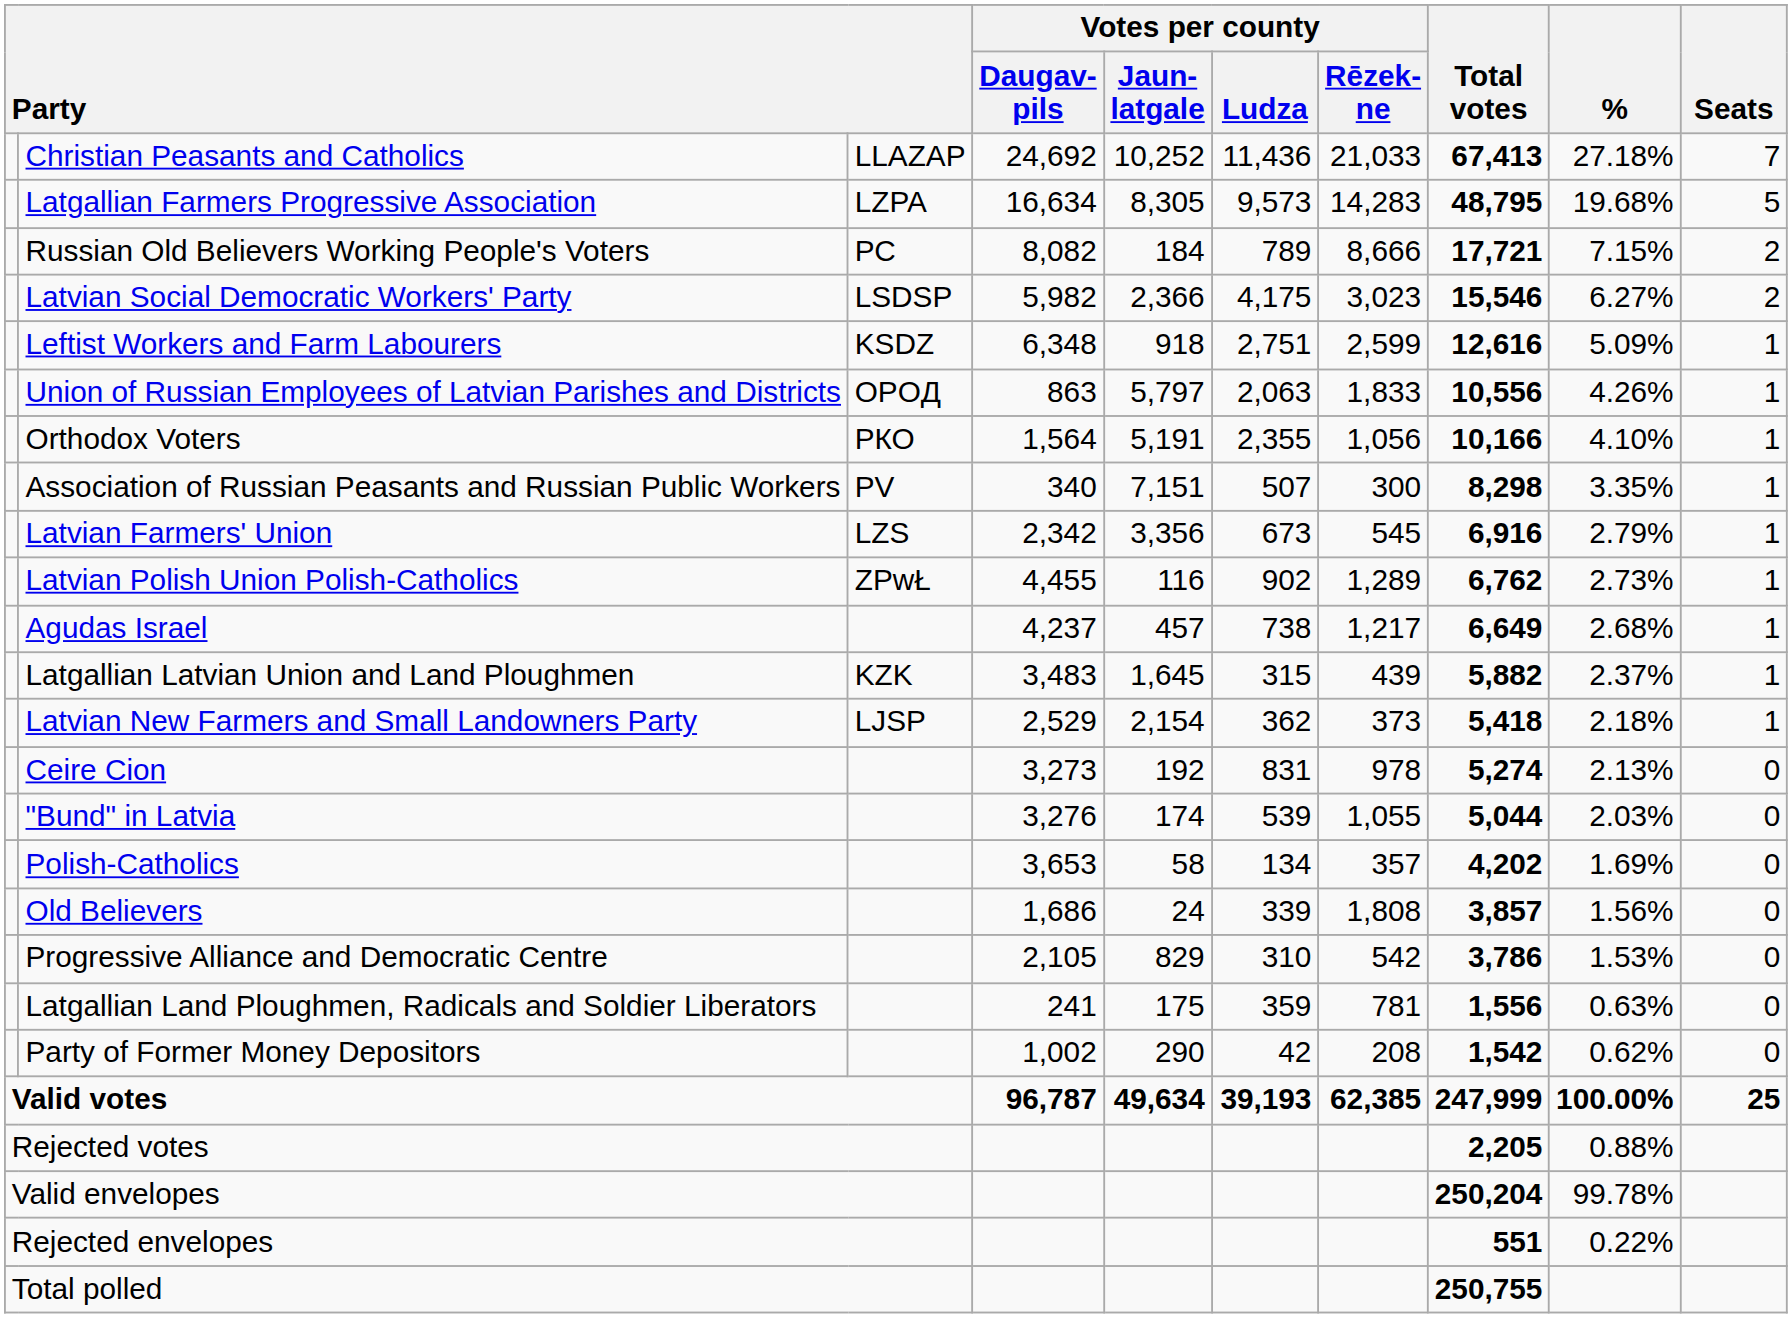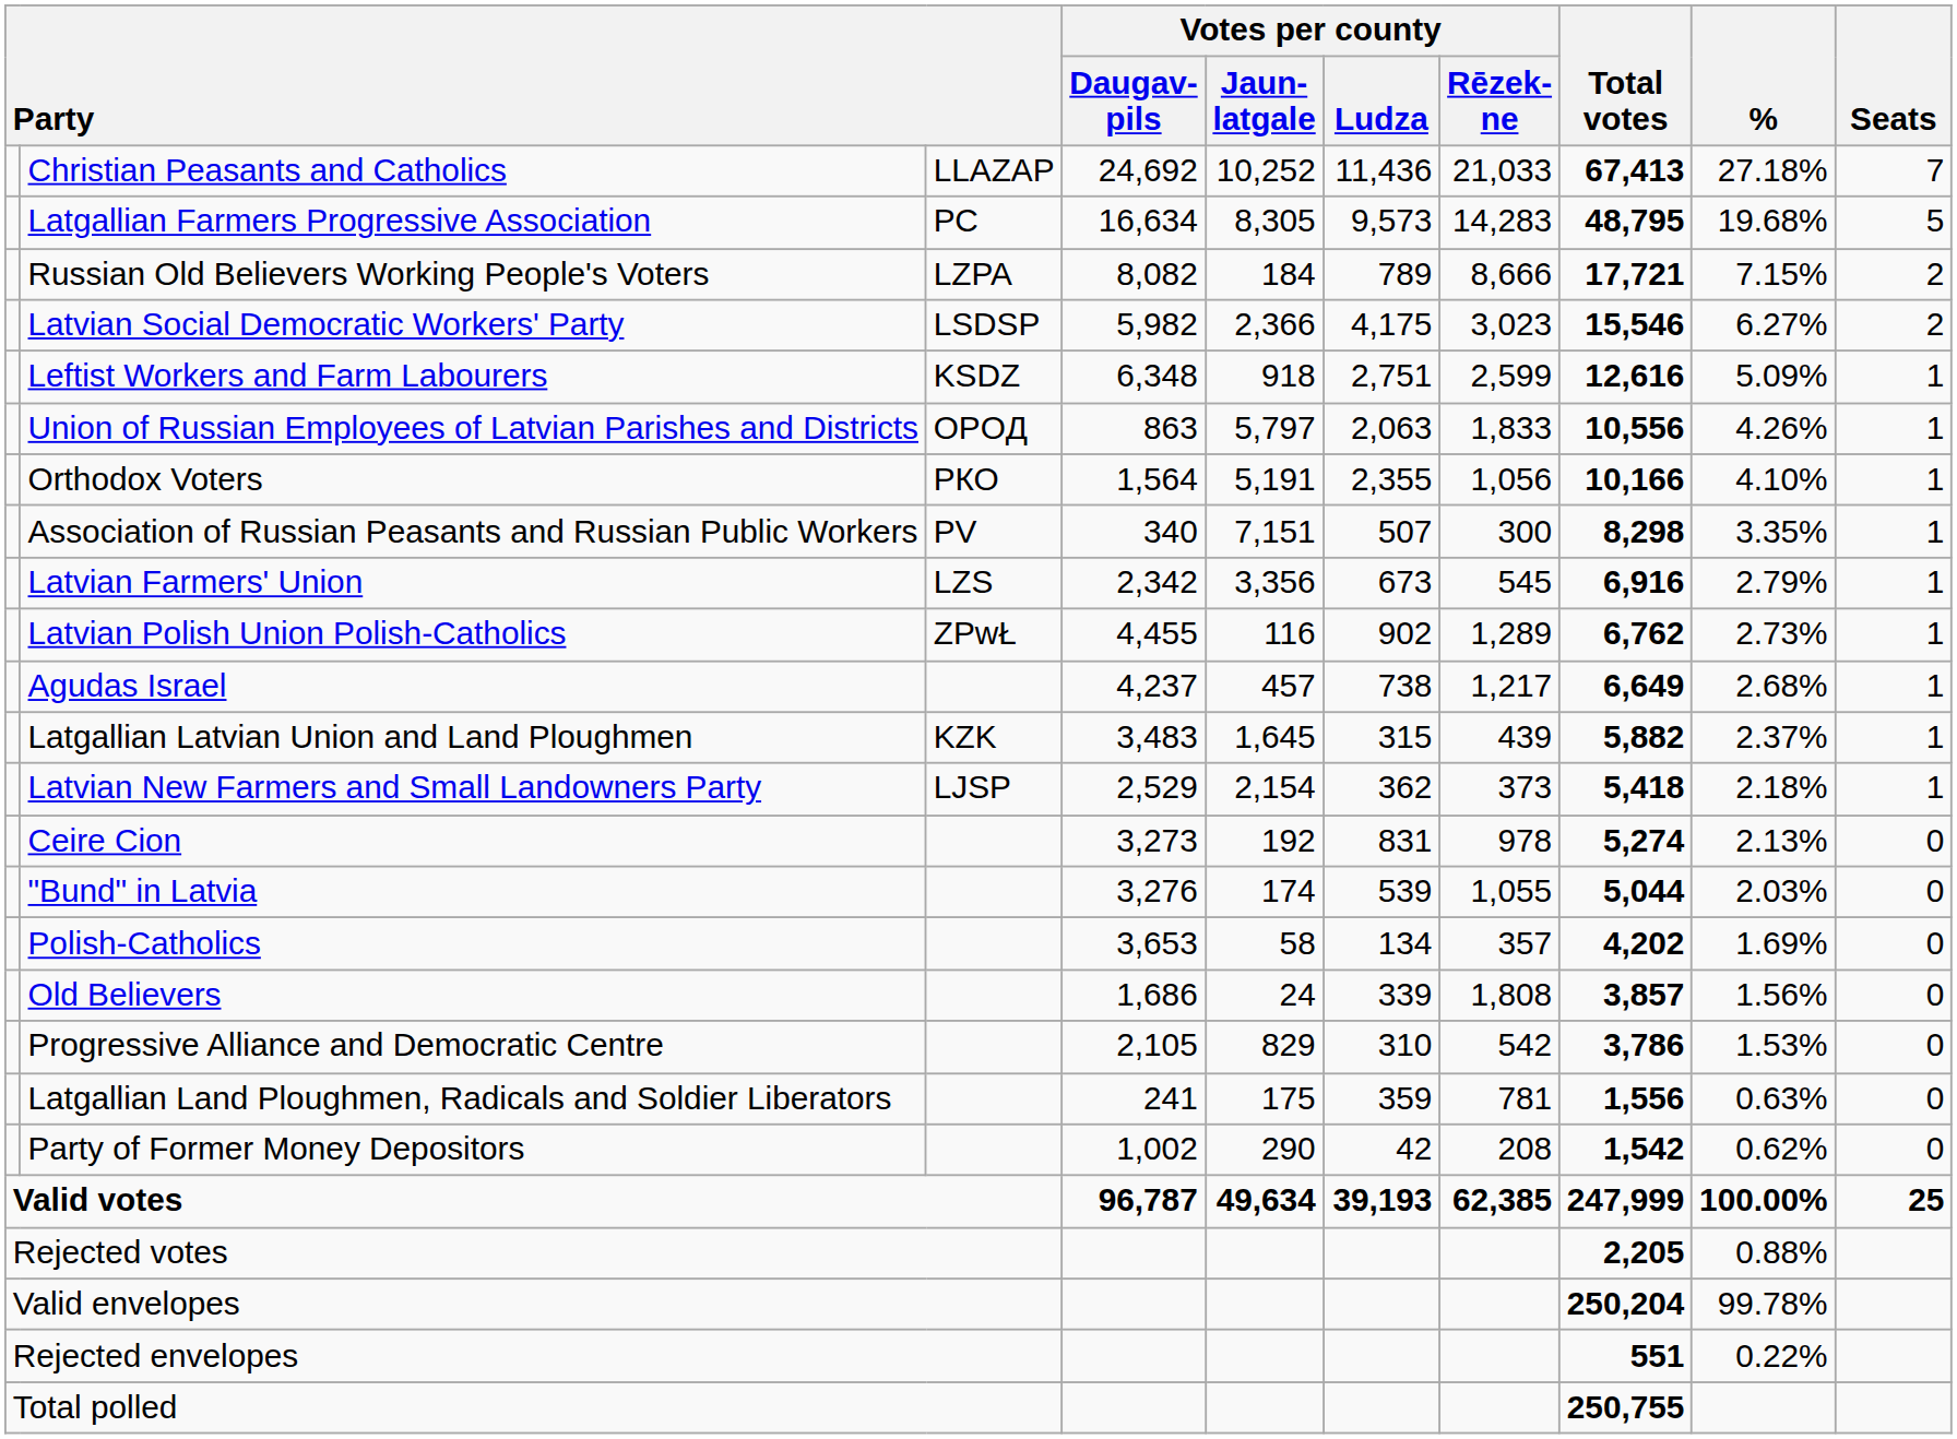 <table class="wikitable" border="1" style="text-align:right;">
 <tr>
 <th style="text-align:left;" valign=bottom rowspan=2 colspan=3>Party</th>
 <th colspan=4>Votes per county</th>
 <th align=center valign=bottom rowspan=2 width="50">Total votes</th>
 <th align=center valign=bottom rowspan=2 width="50">%</th>
 <th align=center valign=bottom rowspan=2 width="50">Seats</th>
 </tr>
 <tr>
 <th align=center valign=bottom width="50"><a href='#'>Daugav- pils</a></th>
 <th align=center valign=bottom width="50"><a href='#'>Jaun- latgale</a></th>
 <th align=center valign=bottom width="50"><a href='#'>Ludza</a></th>
 <th align=center valign=bottom width="50"><a href='#'>Rēzek- ne</a></th>
 </tr>
 <tr>
 <td></td>
 <td align=left><a href='#'>Christian Peasants and Catholics</a></td>
 <td align=left>LLAZAP</td>
 <td>24,692</td>
 <td>10,252</td>
 <td>11,436</td>
 <td>21,033</td>
 <td><strong>67,413</strong></td>
 <td>27.18%</td>
 <td>7</td>
 </tr>
 <tr>
 <td></td>
 <td align=left><a href='#'>Latgallian Farmers Progressive Association</a></td>
-<td align=left>LZPA</td>
+<td align=left>РС</td>
 <td>16,634</td>
 <td>8,305</td>
 <td>9,573</td>
 <td>14,283</td>
 <td><strong>48,795</strong></td>
 <td>19.68%</td>
 <td>5</td>
 </tr>
 <tr>
 <td></td>
 <td align=left>Russian Old Believers Working People's Voters</td>
-<td align=left>РС</td>
+<td align=left>LZPA</td>
 <td>8,082</td>
 <td>184</td>
 <td>789</td>
 <td>8,666</td>
 <td><strong>17,721</strong></td>
 <td>7.15%</td>
 <td>2</td>
 </tr>
 <tr>
 <td></td>
 <td align=left style="white-space: nowrap;"><a href='#'>Latvian Social Democratic Workers' Party</a></td>
 <td align=left>LSDSP</td>
 <td>5,982</td>
 <td>2,366</td>
 <td>4,175</td>
 <td>3,023</td>
 <td><strong>15,546</strong></td>
 <td>6.27%</td>
 <td>2</td>
 </tr>
 <tr>
 <td></td>
 <td align=left><a href='#'>Leftist Workers and Farm Labourers</a></td>
 <td align=left>KSDZ</td>
 <td>6,348</td>
 <td>918</td>
 <td>2,751</td>
 <td>2,599</td>
 <td><strong>12,616</strong></td>
 <td>5.09%</td>
 <td>1</td>
 </tr>
 <tr>
 <td></td>
 <td align=left><a href='#'>Union of Russian Employees of Latvian Parishes and Districts</a></td>
 <td align=left>OPOД</td>
 <td>863</td>
 <td>5,797</td>
 <td>2,063</td>
 <td>1,833</td>
 <td><strong>10,556</strong></td>
 <td>4.26%</td>
 <td>1</td>
 </tr>
 <tr>
 <td></td>
 <td align=left>Orthodox Voters</td>
 <td align=left>РКО</td>
 <td>1,564</td>
 <td>5,191</td>
 <td>2,355</td>
 <td>1,056</td>
 <td><strong>10,166</strong></td>
 <td>4.10%</td>
 <td>1</td>
 </tr>
 <tr>
 <td></td>
 <td align=left>Association of Russian Peasants and Russian Public Workers</td>
 <td align=left>PV</td>
 <td>340</td>
 <td>7,151</td>
 <td>507</td>
 <td>300</td>
 <td><strong>8,298</strong></td>
 <td>3.35%</td>
 <td>1</td>
 </tr>
 <tr>
 <td></td>
 <td align=left><a href='#'>Latvian Farmers' Union</a></td>
 <td align=left>LZS</td>
 <td>2,342</td>
 <td>3,356</td>
 <td>673</td>
 <td>545</td>
 <td><strong>6,916</strong></td>
 <td>2.79%</td>
 <td>1</td>
 </tr>
 <tr>
 <td></td>
 <td align=left><a href='#'>Latvian Polish Union Polish-Catholics</a></td>
 <td align=left>ZPwŁ</td>
 <td>4,455</td>
 <td>116</td>
 <td>902</td>
 <td>1,289</td>
 <td><strong>6,762</strong></td>
 <td>2.73%</td>
 <td>1</td>
 </tr>
 <tr>
 <td></td>
 <td align=left><a href='#'>Agudas Israel</a></td>
 <td align=left></td>
 <td>4,237</td>
 <td>457</td>
 <td>738</td>
 <td>1,217</td>
 <td><strong>6,649</strong></td>
 <td>2.68%</td>
 <td>1</td>
 </tr>
 <tr>
 <td></td>
 <td align=left>Latgallian Latvian Union and Land Ploughmen</td>
 <td align=left>KZK</td>
 <td>3,483</td>
 <td>1,645</td>
 <td>315</td>
 <td>439</td>
 <td><strong>5,882</strong></td>
 <td>2.37%</td>
 <td>1</td>
 </tr>
 <tr>
 <td></td>
 <td align=left><a href='#'>Latvian New Farmers and Small Landowners Party</a></td>
 <td align=left>LJSP</td>
 <td>2,529</td>
 <td>2,154</td>
 <td>362</td>
 <td>373</td>
 <td><strong>5,418</strong></td>
 <td>2.18%</td>
 <td>1</td>
 </tr>
 <tr>
 <td></td>
 <td align=left><a href='#'>Ceire Cion</a></td>
 <td align=left></td>
 <td>3,273</td>
 <td>192</td>
 <td>831</td>
 <td>978</td>
 <td><strong>5,274</strong></td>
 <td>2.13%</td>
 <td>0</td>
 </tr>
 <tr>
 <td></td>
 <td align=left><a href='#'>"Bund" in Latvia</a></td>
 <td align=left></td>
 <td>3,276</td>
 <td>174</td>
 <td>539</td>
 <td>1,055</td>
 <td><strong>5,044</strong></td>
 <td>2.03%</td>
 <td>0</td>
 </tr>
 <tr>
 <td></td>
 <td align=left><a href='#'>Polish-Catholics</a></td>
 <td align=left></td>
 <td>3,653</td>
 <td>58</td>
 <td>134</td>
 <td>357</td>
 <td><strong>4,202</strong></td>
 <td>1.69%</td>
 <td>0</td>
 </tr>
 <tr>
 <td></td>
 <td align=left><a href='#'>Old Believers</a></td>
 <td align=left></td>
 <td>1,686</td>
 <td>24</td>
 <td>339</td>
 <td>1,808</td>
 <td><strong>3,857</strong></td>
 <td>1.56%</td>
 <td>0</td>
 </tr>
 <tr>
 <td></td>
 <td align=left>Progressive Alliance and Democratic Centre</td>
 <td align=left></td>
 <td>2,105</td>
 <td>829</td>
 <td>310</td>
 <td>542</td>
 <td><strong>3,786</strong></td>
 <td>1.53%</td>
 <td>0</td>
 </tr>
 <tr>
 <td></td>
 <td align=left>Latgallian Land Ploughmen, Radicals and Soldier Liberators</td>
 <td align=left></td>
 <td>241</td>
 <td>175</td>
 <td>359</td>
 <td>781</td>
 <td><strong>1,556</strong></td>
 <td>0.63%</td>
 <td>0</td>
 </tr>
 <tr>
 <td></td>
 <td align=left>Party of Former Money Depositors</td>
 <td align=left></td>
 <td>1,002</td>
 <td>290</td>
 <td>42</td>
 <td>208</td>
 <td><strong>1,542</strong></td>
 <td>0.62%</td>
 <td>0</td>
 </tr>
 <tr style="font-weight:bold">
 <td align=left colspan=3>Valid votes</td>
 <td>96,787</td>
 <td>49,634</td>
 <td>39,193</td>
 <td>62,385</td>
 <td>247,999</td>
 <td>100.00%</td>
 <td>25</td>
 </tr>
 <tr>
 <td align=left colspan=3>Rejected votes</td>
 <td></td>
 <td></td>
 <td></td>
 <td></td>
 <td><strong>2,205</strong></td>
 <td>0.88%</td>
 <td></td>
 </tr>
 <tr>
 <td align=left colspan=3>Valid envelopes</td>
 <td></td>
 <td></td>
 <td></td>
 <td></td>
 <td><strong>250,204</strong></td>
 <td>99.78%</td>
 <td></td>
 </tr>
 <tr>
 <td align=left colspan=3>Rejected envelopes</td>
 <td></td>
 <td></td>
 <td></td>
 <td></td>
 <td><strong>551</strong></td>
 <td>0.22%</td>
 <td></td>
 </tr>
 <tr>
 <td align=left colspan=3>Total polled</td>
 <td></td>
 <td></td>
 <td></td>
 <td></td>
 <td><strong>250,755</strong></td>
 <td></td>
 <td></td>
 </tr>
 </table>
